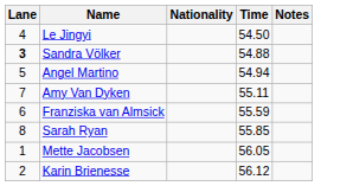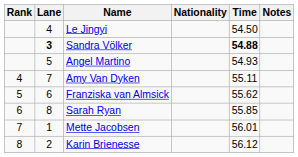 <table class="wikitable sortable" style="text-align:center">
 <tr>
+<th>Rank</th>
 <th>Lane</th>
 <th>Name</th>
 <th>Nationality</th>
 <th>Time</th>
 <th>Notes</th>
 </tr>
 <tr>
+<td></td>
 <td>4</td>
 <td align=left><a href='#'>Le Jingyi</a></td>
 <td align=left></td>
 <td>54.50</td>
 <td></td>
 </tr>
 <tr>
+<td></td>
 <td><strong>3</strong></td>
 <td align=left><a href='#'>Sandra Völker</a></td>
 <td align=left></td>
-<td>54.88</td>
+<td><strong>54.88</strong></td>
 <td></td>
 </tr>
 <tr>
+<td></td>
 <td>5</td>
 <td align=left><a href='#'>Angel Martino</a></td>
 <td align=left></td>
-<td>54.94</td>
+<td>54.93</td>
 <td></td>
 </tr>
 <tr>
+<td>4</td>
 <td>7</td>
 <td align=left><a href='#'>Amy Van Dyken</a></td>
 <td align=left></td>
 <td>55.11</td>
 <td></td>
 </tr>
 <tr>
+<td>5</td>
 <td>6</td>
 <td align=left><a href='#'>Franziska van Almsick</a></td>
 <td align=left></td>
-<td>55.59</td>
+<td>55.62</td>
 <td></td>
 </tr>
 <tr>
+<td>6</td>
 <td>8</td>
 <td align=left><a href='#'>Sarah Ryan</a></td>
 <td align=left></td>
 <td>55.85</td>
 <td></td>
 </tr>
 <tr>
+<td>7</td>
 <td>1</td>
 <td align=left><a href='#'>Mette Jacobsen</a></td>
 <td align=left></td>
-<td>56.05</td>
+<td>56.01</td>
 <td></td>
 </tr>
 <tr>
+<td>8</td>
 <td>2</td>
 <td align=left><a href='#'>Karin Brienesse</a></td>
 <td align=left></td>
 <td>56.12</td>
 <td></td>
 </tr>
 </table>
